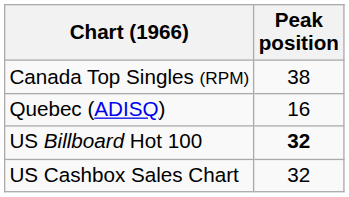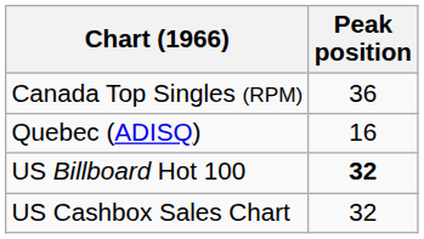 <table class="wikitable sortable">
 <tr>
 <th>Chart (1966)</th>
 <th>Peak<br>position</th>
 </tr>
 <tr>
 <td>Canada Top Singles <small>(RPM)</small></td>
-<td align="center">38</td>
+<td align="center">36</td>
 </tr>
 <tr>
 <td>Quebec (<a href='#'>ADISQ</a>)</td>
 <td align="center">16</td>
 </tr>
 <tr>
 <td>US <em>Billboard</em> Hot 100</td>
 <td align="center"><strong>32</strong></td>
 </tr>
 <tr>
 <td>US Cashbox Sales Chart</td>
 <td align="center">32</td>
 </tr>
 </table>
